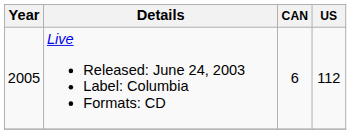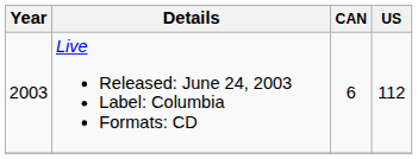 <table class="wikitable">
 <tr>
 <th>Year</th>
 <th width="250">Details</th>
 <th width="30"><small>CAN</small><br></th>
 <th width="30"><small>US</small><br></th>
 </tr>
 <tr>
-<td>2005</td>
+<td>2003</td>
 <td><em><a href='#'>Live</a></em><br><ul><li>Released: June 24, 2003</li><li>Label: Columbia</li><li>Formats: CD</li></ul></td>
 <td align="center">6</td>
 <td align="center">112</td>
 </tr>
 <tr>
 </tr>
 </table>
